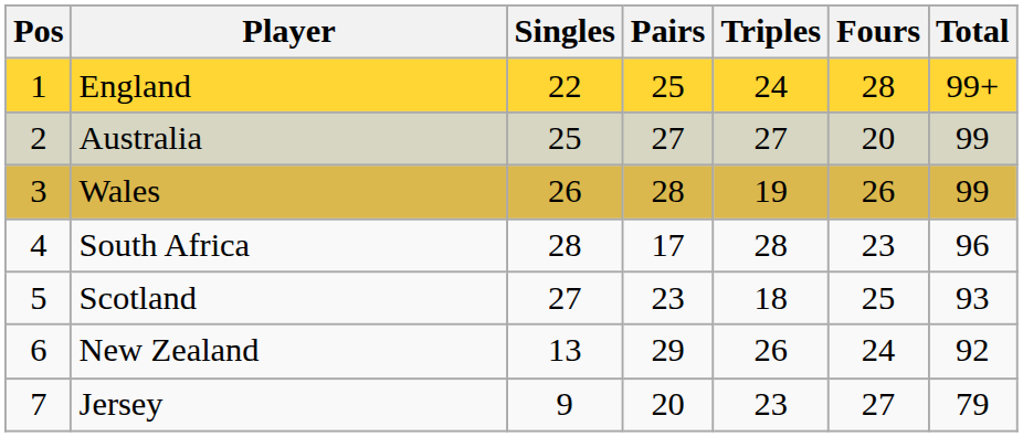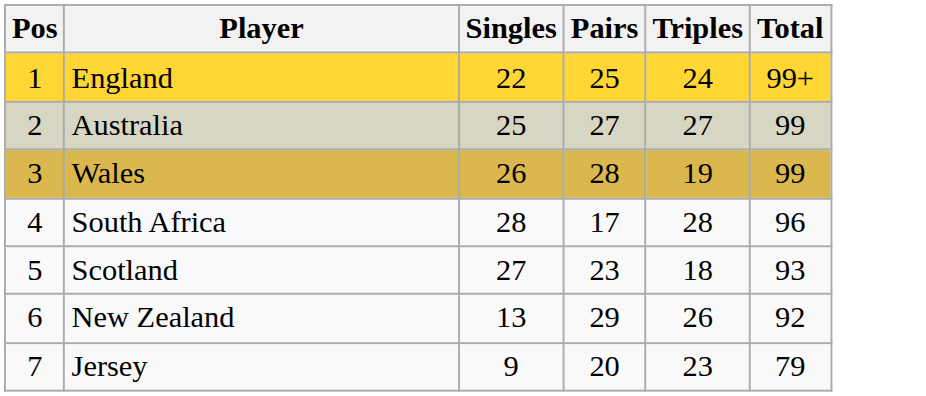 <table class="wikitable" style="font-size: 100%">
 <tr>
 <th width=20>Pos</th>
 <th width=200>Player</th>
 <th width=20>Singles</th>
 <th width=20>Pairs</th>
 <th width=20>Triples</th>
-<th width=20>Fours</th>
 <th width=20>Total</th>
 </tr>
 <tr align=center style="background: #FFD633;">
 <td>1</td>
 <td align="left"> England</td>
 <td>22</td>
 <td>25</td>
 <td>24</td>
-<td>28</td>
 <td>99+</td>
 </tr>
 <tr align=center style="background: #D6D6C2;">
 <td>2</td>
 <td align="left"> Australia</td>
 <td>25</td>
 <td>27</td>
 <td>27</td>
-<td>20</td>
 <td>99</td>
 </tr>
 <tr align=center style="background: #DBB84D;">
 <td>3</td>
 <td align="left"> Wales</td>
 <td>26</td>
 <td>28</td>
 <td>19</td>
-<td>26</td>
 <td>99</td>
 </tr>
 <tr align=center>
 <td>4</td>
 <td align="left"> South Africa</td>
 <td>28</td>
 <td>17</td>
 <td>28</td>
-<td>23</td>
 <td>96</td>
 </tr>
 <tr align=center>
 <td>5</td>
 <td align="left"> Scotland</td>
 <td>27</td>
 <td>23</td>
 <td>18</td>
-<td>25</td>
 <td>93</td>
 </tr>
 <tr align=center>
 <td>6</td>
 <td align="left"> New Zealand</td>
 <td>13</td>
 <td>29</td>
 <td>26</td>
-<td>24</td>
 <td>92</td>
 </tr>
 <tr align=center>
 <td>7</td>
 <td align="left"> Jersey</td>
 <td>9</td>
 <td>20</td>
 <td>23</td>
-<td>27</td>
 <td>79</td>
 </tr>
 </table>
